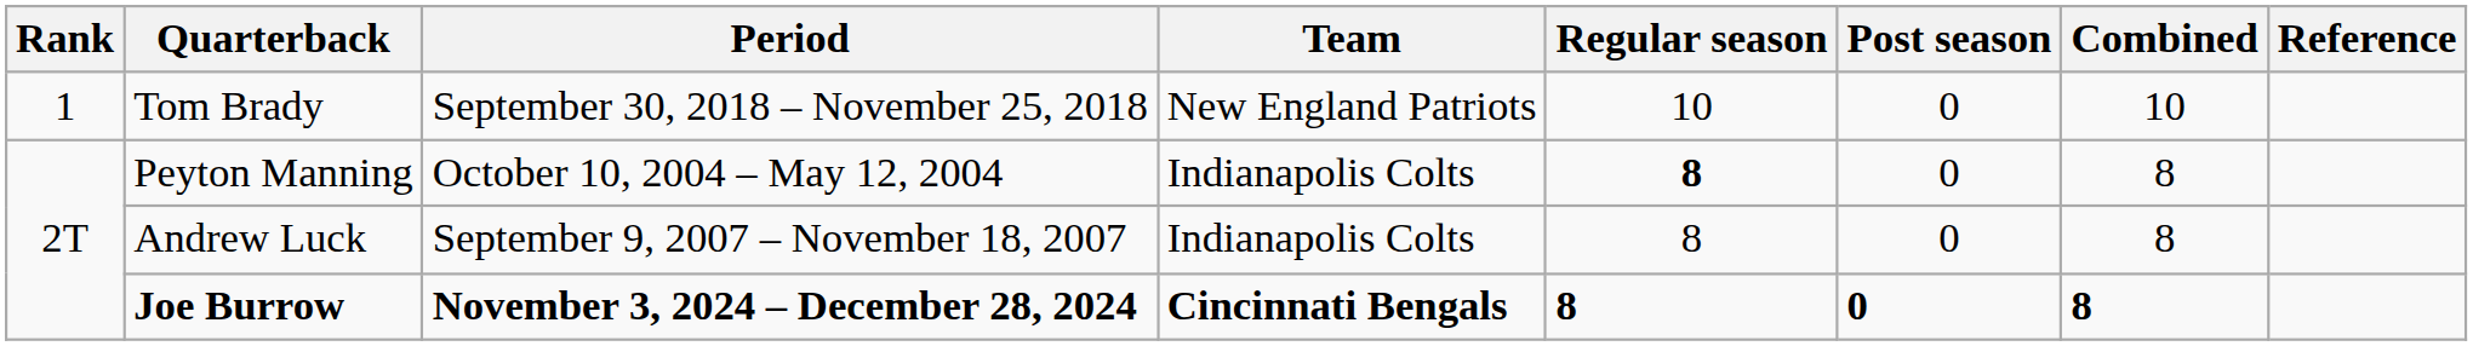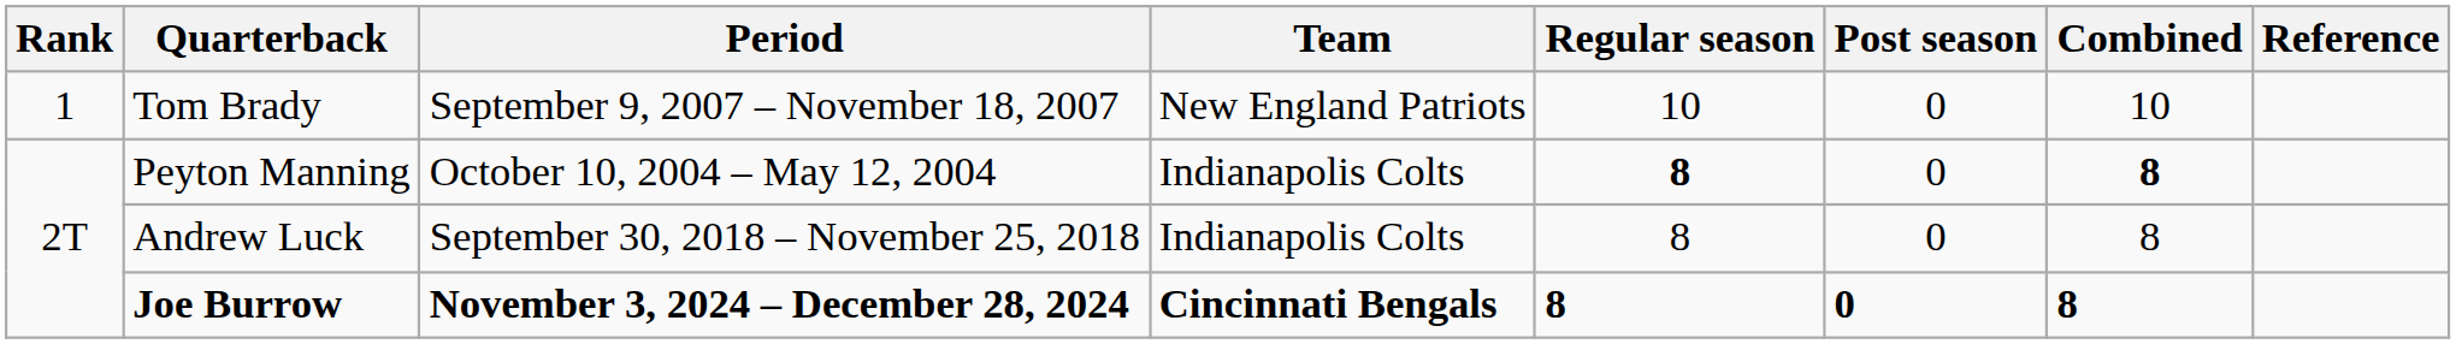 <table class="wikitable">
 <tr>
 <th>Rank</th>
 <th>Quarterback</th>
 <th>Period</th>
 <th>Team</th>
 <th>Regular season</th>
 <th>Post season</th>
 <th>Combined</th>
 <th>Reference</th>
 </tr>
 <tr>
 <td style="text-align:center;">1</td>
 <td>Tom Brady</td>
-<td>September 30, 2018 – November 25, 2018</td>
+<td>September 9, 2007 – November 18, 2007</td>
 <td>New England Patriots</td>
 <td style="text-align:center;">10</td>
 <td style="text-align:center;">0</td>
 <td style="text-align:center;">10</td>
 <td style="text-align:center;"></td>
 </tr>
 <tr>
 <td rowspan="3" style="text-align:center;">2T</td>
 <td>Peyton Manning</td>
 <td>October 10, 2004 – May 12, 2004</td>
 <td>Indianapolis Colts</td>
 <td style="text-align:center;"><strong>8</strong></td>
 <td style="text-align:center;">0</td>
-<td style="text-align:center;">8</td>
+<td style="text-align:center;"><strong>8</strong></td>
 <td style="text-align:center;"></td>
 </tr>
 <tr>
 <td>Andrew Luck</td>
-<td>September 9, 2007 – November 18, 2007</td>
+<td>September 30, 2018 – November 25, 2018</td>
 <td>Indianapolis Colts</td>
 <td style="text-align:center;">8</td>
 <td style="text-align:center;">0</td>
 <td style="text-align:center;">8</td>
 <td style="text-align:center;"></td>
 </tr>
 <tr>
 <td><strong>Joe Burrow</strong></td>
 <td><strong>November 3, 2024 – December 28, 2024</strong></td>
 <td><strong>Cincinnati Bengals</strong></td>
 <td><strong>8</strong></td>
 <td><strong>0</strong></td>
 <td><strong>8</strong></td>
 <td></td>
 </tr>
 </table>
